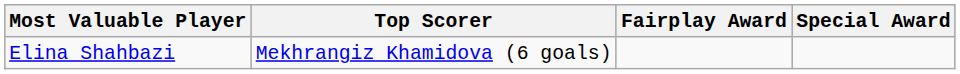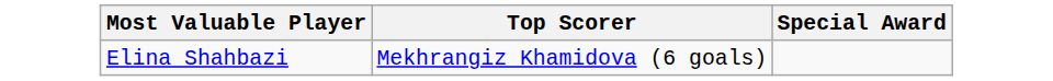 <table class="wikitable" style="margin: 0 auto;">
 <tr>
 <th>Most Valuable Player</th>
 <th>Top Scorer</th>
-<th>Fairplay Award</th>
 <th>Special Award</th>
 </tr>
 <tr>
 <td> <a href='#'>Elina Shahbazi</a></td>
 <td> <a href='#'>Mekhrangiz Khamidova</a> (6 goals)</td>
 <td></td>
-<td></td>
 </tr>
 </table>
